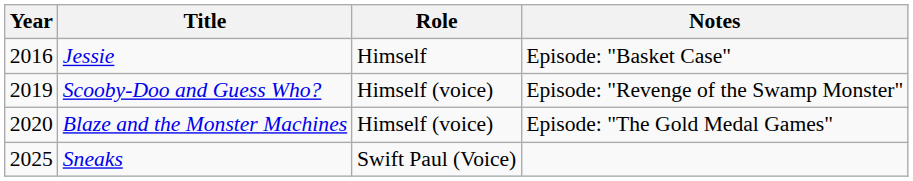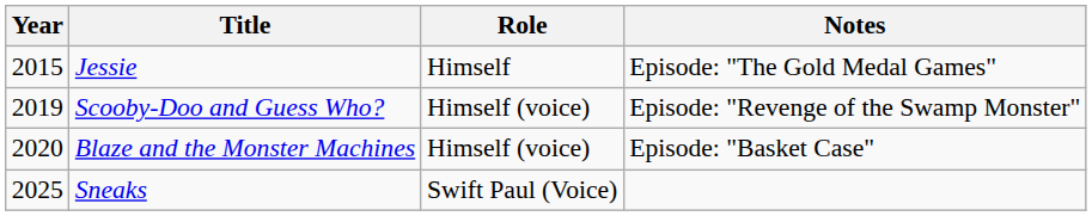 <table class="wikitable sortable">
 <tr>
 <th>Year</th>
 <th>Title</th>
 <th>Role</th>
 <th class="unsortable">Notes</th>
 </tr>
 <tr>
-<td>2016</td>
+<td>2015</td>
 <td><em><a href='#'>Jessie</a></em></td>
 <td>Himself</td>
-<td>Episode: "Basket Case"</td>
+<td>Episode: "The Gold Medal Games"</td>
 </tr>
 <tr>
 <td>2019</td>
 <td><em><a href='#'>Scooby-Doo and Guess Who?</a></em></td>
 <td>Himself (voice)</td>
 <td>Episode: "Revenge of the Swamp Monster"</td>
 </tr>
 <tr>
 <td>2020</td>
 <td><em><a href='#'>Blaze and the Monster Machines</a></em></td>
 <td>Himself (voice)</td>
-<td>Episode: "The Gold Medal Games"</td>
+<td>Episode: "Basket Case"</td>
 </tr>
 <tr>
 <td>2025</td>
 <td><em><a href='#'>Sneaks</a></em></td>
 <td>Swift Paul (Voice)</td>
 <td></td>
 </tr>
 </table>
